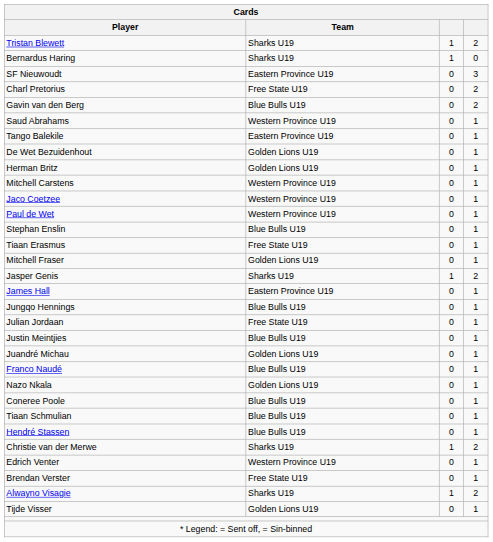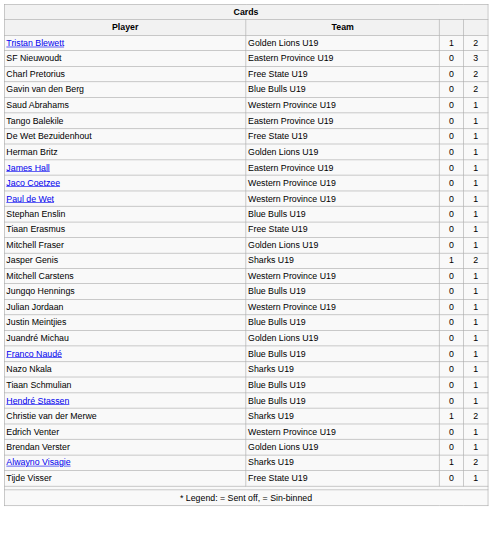 <table class="wikitable sortable collapsible collapsed" style="text-align:center; line-height:130%; font-size:90%; width:40%;">
 <tr>
 <th colspan=4>Cards</th>
 </tr>
 <tr>
 <th style="width:50%;">Player</th>
 <th style="width:40%;">Team</th>
 <th style="width:5%;"></th>
 <th style="width:5%;"><br></th>
 </tr>
 <tr>
 <td style="text-align:left;"><a href='#'>Tristan Blewett</a></td>
-<td style="text-align:left;">Sharks U19</td>
+<td style="text-align:left;">Golden Lions U19</td>
 <td>1</td>
 <td>2</td>
-</tr>
-<tr>
-<td style="text-align:left;">Bernardus Haring</td>
-<td style="text-align:left;">Sharks U19</td>
-<td>1</td>
-<td>0</td>
 </tr>
 <tr>
 <td style="text-align:left;">SF Nieuwoudt</td>
 <td style="text-align:left;">Eastern Province U19</td>
 <td>0</td>
 <td>3</td>
 </tr>
 <tr>
 <td style="text-align:left;">Charl Pretorius</td>
 <td style="text-align:left;">Free State U19</td>
 <td>0</td>
 <td>2</td>
 </tr>
 <tr>
 <td style="text-align:left;">Gavin van den Berg</td>
 <td style="text-align:left;">Blue Bulls U19</td>
 <td>0</td>
 <td>2</td>
 </tr>
 <tr>
 <td style="text-align:left;">Saud Abrahams</td>
 <td style="text-align:left;">Western Province U19</td>
 <td>0</td>
 <td>1</td>
 </tr>
 <tr>
 <td style="text-align:left;">Tango Balekile</td>
 <td style="text-align:left;">Eastern Province U19</td>
 <td>0</td>
 <td>1</td>
 </tr>
 <tr>
 <td style="text-align:left;">De Wet Bezuidenhout</td>
-<td style="text-align:left;">Golden Lions U19</td>
+<td style="text-align:left;">Free State U19</td>
 <td>0</td>
 <td>1</td>
 </tr>
 <tr>
 <td style="text-align:left;">Herman Britz</td>
 <td style="text-align:left;">Golden Lions U19</td>
 <td>0</td>
 <td>1</td>
 </tr>
 <tr>
-<td style="text-align:left;">Mitchell Carstens</td>
-<td style="text-align:left;">Western Province U19</td>
+<td style="text-align:left;"><a href='#'>James Hall</a></td>
+<td style="text-align:left;">Eastern Province U19</td>
 <td>0</td>
 <td>1</td>
 </tr>
 <tr>
 <td style="text-align:left;"><a href='#'>Jaco Coetzee</a></td>
 <td style="text-align:left;">Western Province U19</td>
 <td>0</td>
 <td>1</td>
 </tr>
 <tr>
 <td style="text-align:left;"><a href='#'>Paul de Wet</a></td>
 <td style="text-align:left;">Western Province U19</td>
 <td>0</td>
 <td>1</td>
 </tr>
 <tr>
 <td style="text-align:left;">Stephan Enslin</td>
 <td style="text-align:left;">Blue Bulls U19</td>
 <td>0</td>
 <td>1</td>
 </tr>
 <tr>
 <td style="text-align:left;">Tiaan Erasmus</td>
 <td style="text-align:left;">Free State U19</td>
 <td>0</td>
 <td>1</td>
 </tr>
 <tr>
 <td style="text-align:left;">Mitchell Fraser</td>
 <td style="text-align:left;">Golden Lions U19</td>
 <td>0</td>
 <td>1</td>
 </tr>
 <tr>
 <td style="text-align:left;">Jasper Genis</td>
 <td style="text-align:left;">Sharks U19</td>
 <td>1</td>
 <td>2</td>
 </tr>
 <tr>
-<td style="text-align:left;"><a href='#'>James Hall</a></td>
-<td style="text-align:left;">Eastern Province U19</td>
+<td style="text-align:left;">Mitchell Carstens</td>
+<td style="text-align:left;">Western Province U19</td>
 <td>0</td>
 <td>1</td>
 </tr>
 <tr>
 <td style="text-align:left;">Jungqo Hennings</td>
 <td style="text-align:left;">Blue Bulls U19</td>
 <td>0</td>
 <td>1</td>
 </tr>
 <tr>
 <td style="text-align:left;">Julian Jordaan</td>
-<td style="text-align:left;">Free State U19</td>
+<td style="text-align:left;">Western Province U19</td>
 <td>0</td>
 <td>1</td>
 </tr>
 <tr>
 <td style="text-align:left;">Justin Meintjies</td>
 <td style="text-align:left;">Blue Bulls U19</td>
 <td>0</td>
 <td>1</td>
 </tr>
 <tr>
 <td style="text-align:left;">Juandré Michau</td>
 <td style="text-align:left;">Golden Lions U19</td>
 <td>0</td>
 <td>1</td>
 </tr>
 <tr>
 <td style="text-align:left;"><a href='#'>Franco Naudé</a></td>
 <td style="text-align:left;">Blue Bulls U19</td>
 <td>0</td>
 <td>1</td>
 </tr>
 <tr>
 <td style="text-align:left;">Nazo Nkala</td>
-<td style="text-align:left;">Golden Lions U19</td>
-<td>0</td>
-<td>1</td>
-</tr>
-<tr>
-<td style="text-align:left;">Coneree Poole</td>
-<td style="text-align:left;">Blue Bulls U19</td>
+<td style="text-align:left;">Sharks U19</td>
 <td>0</td>
 <td>1</td>
 </tr>
 <tr>
 <td style="text-align:left;">Tiaan Schmulian</td>
 <td style="text-align:left;">Blue Bulls U19</td>
 <td>0</td>
 <td>1</td>
 </tr>
 <tr>
 <td style="text-align:left;"><a href='#'>Hendré Stassen</a></td>
 <td style="text-align:left;">Blue Bulls U19</td>
 <td>0</td>
 <td>1</td>
 </tr>
 <tr>
 <td style="text-align:left;">Christie van der Merwe</td>
 <td style="text-align:left;">Sharks U19</td>
 <td>1</td>
 <td>2</td>
 </tr>
 <tr>
 <td style="text-align:left;">Edrich Venter</td>
 <td style="text-align:left;">Western Province U19</td>
 <td>0</td>
 <td>1</td>
 </tr>
 <tr>
 <td style="text-align:left;">Brendan Verster</td>
-<td style="text-align:left;">Free State U19</td>
+<td style="text-align:left;">Golden Lions U19</td>
 <td>0</td>
 <td>1</td>
 </tr>
 <tr>
 <td style="text-align:left;"><a href='#'>Alwayno Visagie</a></td>
 <td style="text-align:left;">Sharks U19</td>
 <td>1</td>
 <td>2</td>
 </tr>
 <tr>
 <td style="text-align:left;">Tijde Visser</td>
-<td style="text-align:left;">Golden Lions U19</td>
+<td style="text-align:left;">Free State U19</td>
 <td>0</td>
 <td>1</td>
 </tr>
 <tr>
 <td colspan="4"></td>
 </tr>
 <tr>
 <td colspan="4">* Legend:  = Sent off,  = Sin-binned</td>
 </tr>
 </table>
